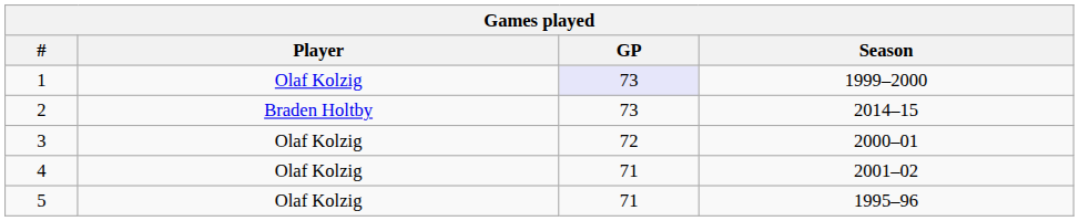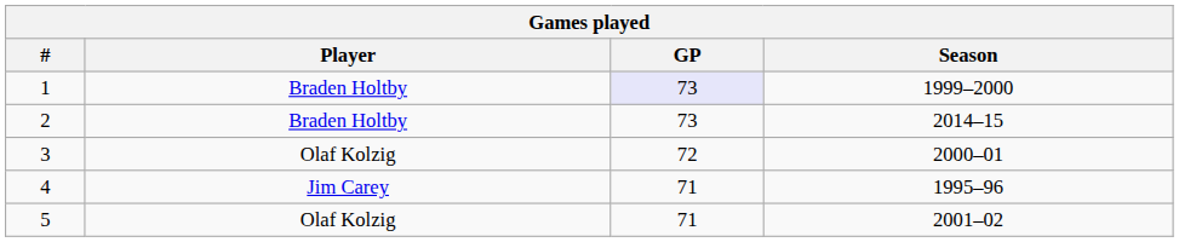 <table class="wikitable" style="text-align: center; font-size: 95%" width="70%">
 <tr>
 <th colspan="4">Games played</th>
 </tr>
 <tr>
 <th>#</th>
 <th>Player</th>
 <th>GP</th>
 <th>Season</th>
 </tr>
 <tr>
 <td>1</td>
-<td><a href='#'>Olaf Kolzig</a></td>
+<td><a href='#'>Braden Holtby</a></td>
 <td style="background: lavender;">73</td>
 <td>1999–2000</td>
 </tr>
 <tr>
 <td>2</td>
 <td><a href='#'>Braden Holtby</a></td>
 <td>73</td>
 <td>2014–15</td>
 </tr>
 <tr>
 <td>3</td>
 <td>Olaf Kolzig</td>
 <td>72</td>
 <td>2000–01</td>
 </tr>
 <tr>
 <td>4</td>
-<td>Olaf Kolzig</td>
+<td><a href='#'>Jim Carey</a></td>
 <td>71</td>
-<td>2001–02</td>
+<td>1995–96</td>
 </tr>
 <tr>
 <td>5</td>
 <td>Olaf Kolzig</td>
 <td>71</td>
-<td>1995–96</td>
+<td>2001–02</td>
 </tr>
 </table>
